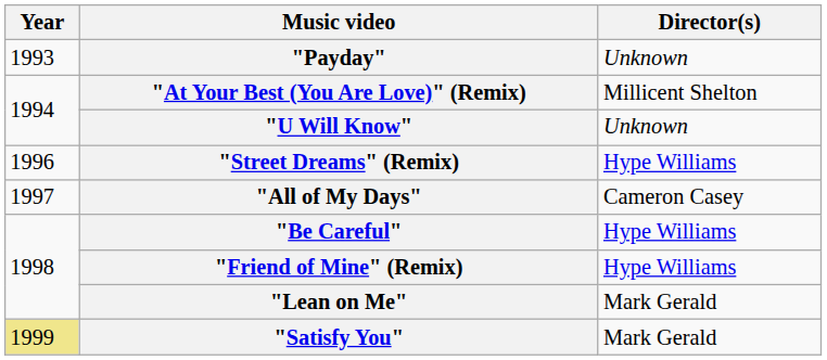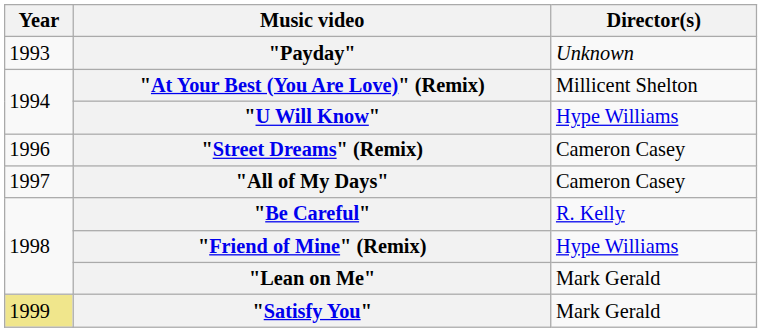 <table class="wikitable plainrowheaders" width=95%>
 <tr>
 <th scope="col" width=3%>Year</th>
 <th scope="col" width=35%>Music video</th>
 <th scope="col" width=15%>Director(s)</th>
 </tr>
 <tr>
 <td>1993</td>
 <th scope="row">"Payday" </th>
 <td><em>Unknown</em></td>
 </tr>
 <tr>
 <td rowspan="2">1994</td>
 <th scope="row">"<a href='#'>At Your Best (You Are Love)</a>" (Remix) </th>
 <td>Millicent Shelton</td>
 </tr>
 <tr>
 <th scope="row">"<a href='#'>U Will Know</a>" </th>
-<td><em>Unknown</em></td>
+<td><a href='#'>Hype Williams</a></td>
 </tr>
 <tr>
 <td>1996</td>
 <th scope="row">"<a href='#'>Street Dreams</a>" (Remix) </th>
-<td><a href='#'>Hype Williams</a></td>
+<td>Cameron Casey</td>
 </tr>
 <tr>
 <td>1997</td>
 <th scope="row">"All of My Days" </th>
 <td>Cameron Casey</td>
 </tr>
 <tr>
 <td rowspan="3">1998</td>
 <th scope="row">"<a href='#'>Be Careful</a>" </th>
-<td><a href='#'>Hype Williams</a></td>
+<td><a href='#'>R. Kelly</a></td>
 </tr>
 <tr>
 <th scope="row">"<a href='#'>Friend of Mine</a>" (Remix) </th>
 <td><a href='#'>Hype Williams</a></td>
 </tr>
 <tr>
 <th scope="row">"Lean on Me" </th>
 <td>Mark Gerald</td>
 </tr>
 <tr>
 <td style="background: khaki;">1999</td>
 <th scope="row">"<a href='#'>Satisfy You</a>" </th>
 <td>Mark Gerald</td>
 </tr>
 </table>
